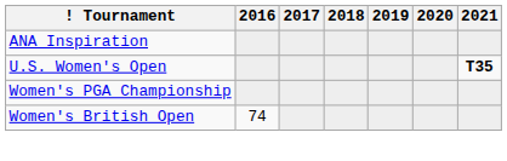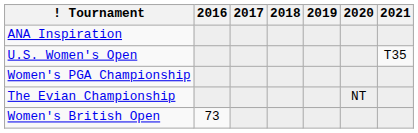 <table class="wikitable" style="font-size:95%;text-align:center;">
 <tr>
 <th>! Tournament</th>
 <th>2016</th>
 <th>2017</th>
 <th>2018</th>
 <th>2019</th>
 <th>2020</th>
 <th>2021</th>
 </tr>
 <tr>
 <td align=left><a href='#'>ANA Inspiration</a></td>
 <td style="background:#eeeeee;"></td>
 <td style="background:#eeeeee;"></td>
 <td style="background:#eeeeee;"></td>
 <td style="background:#eeeeee;"></td>
 <td style="background:#eeeeee;"></td>
 <td style="background:#eeeeee;"></td>
 </tr>
 <tr>
 <td align=left><a href='#'>U.S. Women's Open</a></td>
 <td style="background:#eeeeee;"></td>
 <td style="background:#eeeeee;"></td>
 <td style="background:#eeeeee;"></td>
 <td style="background:#eeeeee;"></td>
 <td style="background:#eeeeee;"></td>
-<td><strong>T35</strong></td>
+<td>T35</td>
 </tr>
 <tr>
 <td align=left><a href='#'>Women's PGA Championship</a></td>
 <td style="background:#eeeeee;"></td>
 <td style="background:#eeeeee;"></td>
 <td style="background:#eeeeee;"></td>
 <td style="background:#eeeeee;"></td>
 <td style="background:#eeeeee;"></td>
 <td style="background:#eeeeee;"></td>
 </tr>
 <tr>
+<td align=left><a href='#'>The Evian Championship</a></td>
+<td style="background:#eeeeee;"></td>
+<td style="background:#eeeeee;"></td>
+<td style="background:#eeeeee;"></td>
+<td style="background:#eeeeee;"></td>
+<td style="background:#eeeeee;">NT</td>
+<td style="background:#eeeeee;"></td>
+</tr>
+<tr>
 <td align=left><a href='#'>Women's British Open</a></td>
-<td>74</td>
+<td>73</td>
 <td style="background:#eeeeee;"></td>
 <td style="background:#eeeeee;"></td>
 <td style="background:#eeeeee;"></td>
 <td style="background:#eeeeee;"></td>
 <td style="background:#eeeeee;"></td>
 </tr>
 </table>
